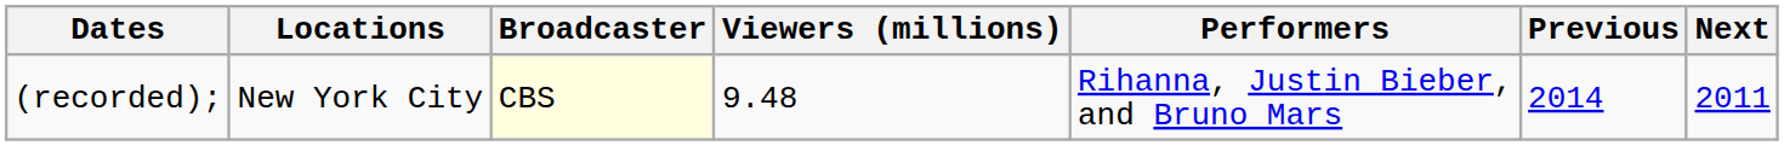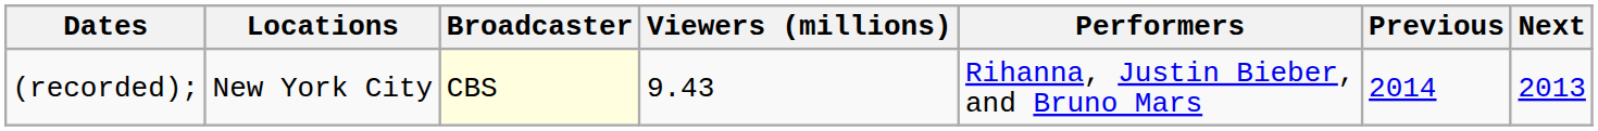 <table class="wikitable" style="font-size: 85%">
 <tr>
 <th>Dates</th>
 <th>Locations</th>
 <th>Broadcaster</th>
 <th>Viewers (millions)</th>
 <th>Performers</th>
 <th>Previous</th>
 <th>Next</th>
 </tr>
 <tr>
 <td> (recorded);<br> </td>
 <td>New York City</td>
 <td style="background: lightyellow;">CBS</td>
-<td>9.48</td>
+<td>9.43</td>
 <td><a href='#'>Rihanna</a>, <a href='#'>Justin Bieber</a>,<br> and <a href='#'>Bruno Mars</a></td>
 <td><a href='#'>2014</a></td>
-<td><a href='#'>2011</a></td>
+<td><a href='#'>2013</a></td>
 </tr>
 </table>
